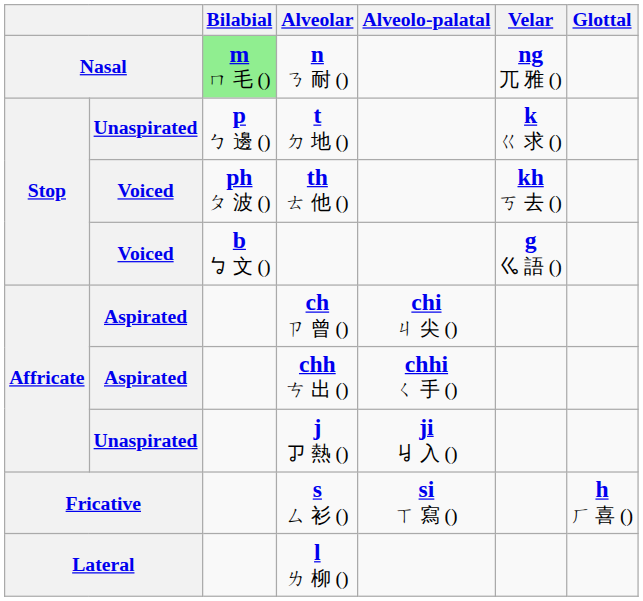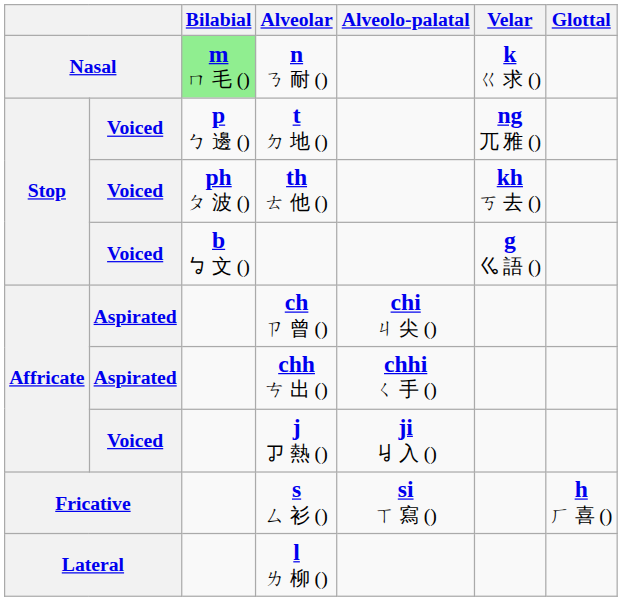 <table class=wikitable>
 <tr>
 <th colspan="2"></th>
 <th><a href='#'>Bilabial</a></th>
 <th><a href='#'>Alveolar</a></th>
 <th><a href='#'>Alveolo-palatal</a></th>
 <th><a href='#'>Velar</a></th>
 <th><a href='#'>Glottal</a></th>
 </tr>
 <tr align="center">
 <th colspan="2"><a href='#'>Nasal</a></th>
 <td style="background: lightgreen;"><a href='#'><strong><big>m</big></strong> </a><br>ㄇ 毛 ()</td>
 <td><a href='#'><strong><big>n</big></strong> </a><br>ㄋ 耐 ()</td>
 <td></td>
-<td><a href='#'><strong><big>ng</big></strong> </a><br>ㄫ 雅 ()</td>
+<td><a href='#'><strong><big>k</big></strong> </a><br>ㄍ 求 ()</td>
 <td></td>
 </tr>
 <tr align="center">
 <th rowspan="3"><a href='#'>Stop</a></th>
-<th><a href='#'>Unaspirated</a></th>
+<th><a href='#'>Voiced</a></th>
 <td><a href='#'><strong><big>p</big></strong> </a><br>ㄅ 邊 ()</td>
 <td><a href='#'><strong><big>t</big></strong> </a><br>ㄉ 地 ()</td>
 <td></td>
-<td><a href='#'><strong><big>k</big></strong> </a><br>ㄍ 求 ()</td>
+<td><a href='#'><strong><big>ng</big></strong> </a><br>ㄫ 雅 ()</td>
 <td></td>
 </tr>
 <tr align="center">
 <th><a href='#'>Voiced</a></th>
 <td><a href='#'><strong><big>ph</big></strong> </a><br>ㄆ 波 ()</td>
 <td><a href='#'><strong><big>th</big></strong> </a><br>ㄊ 他 ()</td>
 <td></td>
 <td><a href='#'><strong><big>kh</big></strong> </a><br>ㄎ 去 ()</td>
 <td></td>
 </tr>
 <tr align="center">
 <th><a href='#'>Voiced</a></th>
 <td><a href='#'><strong><big>b</big></strong> </a><br>ㆠ 文 ()</td>
 <td></td>
 <td></td>
 <td><a href='#'><strong><big>g</big></strong> </a><br>ㆣ 語 ()</td>
 <td></td>
 </tr>
 <tr align="center">
 <th rowspan="3"><a href='#'>Affricate</a></th>
 <th><a href='#'>Aspirated</a></th>
 <td></td>
 <td><a href='#'><strong><big>ch</big></strong> </a><br>ㄗ 曾 ()</td>
 <td><a href='#'><strong><big>chi</big></strong> </a><br>ㄐ 尖 ()</td>
 <td></td>
 <td></td>
 </tr>
 <tr align="center">
 <th><a href='#'>Aspirated</a></th>
 <td></td>
 <td><a href='#'><strong><big>chh</big></strong> </a><br>ㄘ 出 ()</td>
 <td><a href='#'><strong><big>chhi</big></strong> </a><br>ㄑ 手 ()</td>
 <td></td>
 <td></td>
 </tr>
 <tr align="center">
-<th><a href='#'>Unaspirated</a></th>
+<th><a href='#'>Voiced</a></th>
 <td></td>
 <td><a href='#'><strong><big>j</big></strong> </a><br>ㆡ 熱 ()</td>
 <td><a href='#'><strong><big>ji</big></strong> </a><br>ㆢ 入 ()</td>
 <td></td>
 <td></td>
 </tr>
 <tr align="center">
 <th colspan="2"><a href='#'>Fricative</a></th>
 <td></td>
 <td><a href='#'><strong><big>s</big></strong> </a><br>ㄙ 衫 ()</td>
 <td><a href='#'><strong><big>si</big></strong> </a><br>ㄒ 寫 ()</td>
 <td></td>
 <td><a href='#'><strong><big>h</big></strong> </a><br>ㄏ 喜 ()</td>
 </tr>
 <tr align="center">
 <th colspan="2"><a href='#'>Lateral</a></th>
 <td></td>
 <td><a href='#'><strong><big>l</big></strong> </a><br>ㄌ 柳 ()</td>
 <td></td>
 <td></td>
 <td></td>
 </tr>
 </table>
